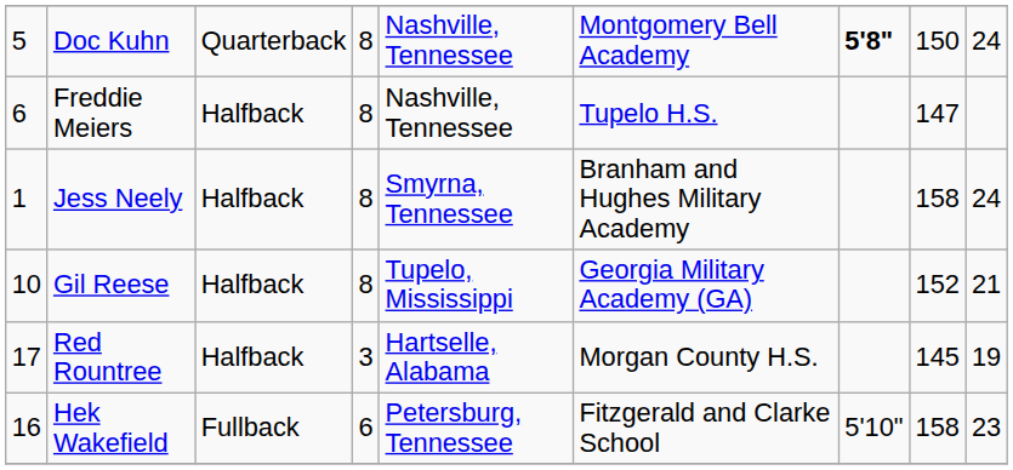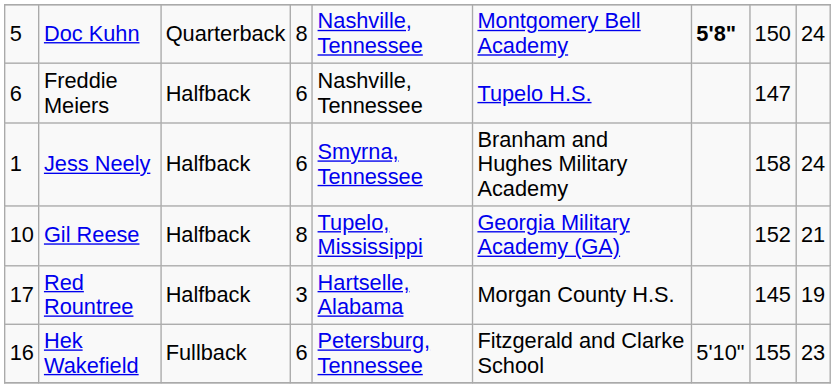 <table class="wikitable">
 <tr>
 </tr>
 <tr>
 <td>5</td>
 <td><a href='#'>Doc Kuhn</a></td>
 <td>Quarterback</td>
 <td>8</td>
 <td><a href='#'>Nashville, Tennessee</a></td>
 <td><a href='#'>Montgomery Bell Academy</a></td>
 <td><strong>5'8"</strong></td>
 <td>150</td>
 <td>24</td>
 </tr>
 <tr>
 <td>6</td>
 <td>Freddie Meiers</td>
 <td>Halfback</td>
-<td>8</td>
+<td>6</td>
 <td>Nashville, Tennessee</td>
 <td><a href='#'>Tupelo H.S.</a></td>
 <td></td>
 <td>147</td>
 <td></td>
 </tr>
 <tr>
 <td>1</td>
 <td><a href='#'>Jess Neely</a></td>
 <td>Halfback</td>
-<td>8</td>
+<td>6</td>
 <td><a href='#'>Smyrna, Tennessee</a></td>
 <td>Branham and Hughes Military Academy</td>
 <td></td>
 <td>158</td>
 <td>24</td>
 </tr>
 <tr>
 <td>10</td>
 <td><a href='#'>Gil Reese</a></td>
 <td>Halfback</td>
 <td>8</td>
 <td><a href='#'>Tupelo, Mississippi</a></td>
 <td><a href='#'>Georgia Military Academy (GA)</a></td>
 <td></td>
 <td>152</td>
 <td>21</td>
 </tr>
 <tr>
 <td>17</td>
 <td><a href='#'>Red Rountree</a></td>
 <td>Halfback</td>
 <td>3</td>
 <td><a href='#'>Hartselle, Alabama</a></td>
 <td>Morgan County H.S.</td>
 <td></td>
 <td>145</td>
 <td>19</td>
 </tr>
 <tr>
 <td>16</td>
 <td><a href='#'>Hek Wakefield</a></td>
 <td>Fullback</td>
 <td>6</td>
 <td><a href='#'>Petersburg, Tennessee</a></td>
 <td>Fitzgerald and Clarke School</td>
 <td>5'10"</td>
-<td>158</td>
+<td>155</td>
 <td>23</td>
 </tr>
 <tr>
 </tr>
 </table>
